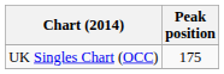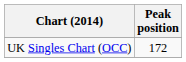 <table class="wikitable sortable">
 <tr>
 <th scope="col">Chart (2014)</th>
 <th scope="col">Peak<br>position</th>
 </tr>
 <tr>
 </tr>
 <tr>
 </tr>
 <tr>
 </tr>
 <tr>
 </tr>
 <tr>
 </tr>
 <tr>
 </tr>
 <tr>
 <td>UK <a href='#'>Singles Chart</a> (<a href='#'>OCC</a>)</td>
-<td style="text-align:center;">175</td>
+<td style="text-align:center;">172</td>
 </tr>
 <tr>
 </tr>
 </table>
